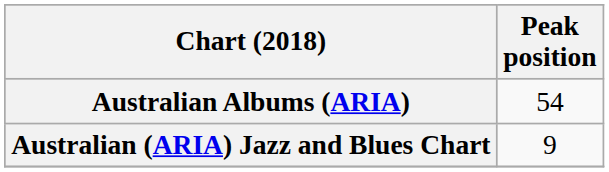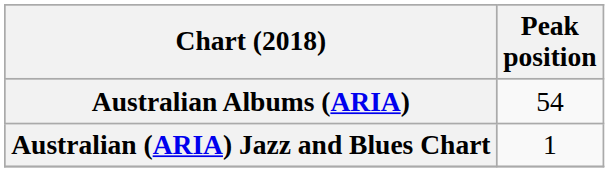 <table class="wikitable plainrowheaders" style="text-align:center">
 <tr>
 <th scope="col">Chart (2018)</th>
 <th scope="col">Peak<br> position</th>
 </tr>
 <tr>
 <th scope="row">Australian Albums (<a href='#'>ARIA</a>)</th>
 <td>54</td>
 </tr>
 <tr>
 <th scope="row">Australian (<a href='#'>ARIA</a>) Jazz and Blues Chart</th>
-<td>9</td>
+<td>1</td>
 </tr>
 <tr>
 </tr>
 </table>
